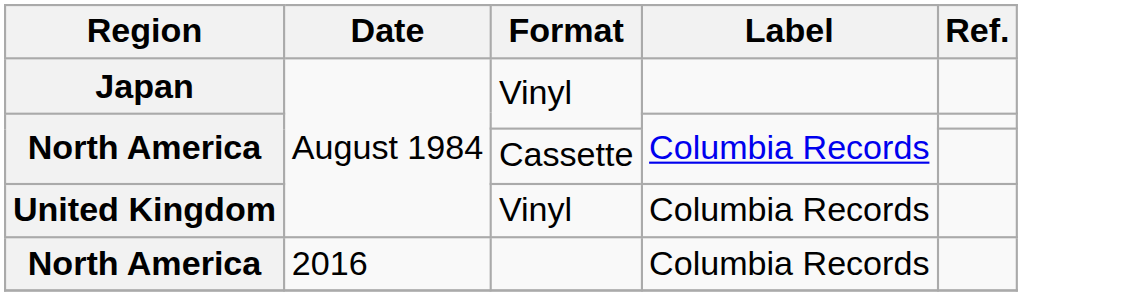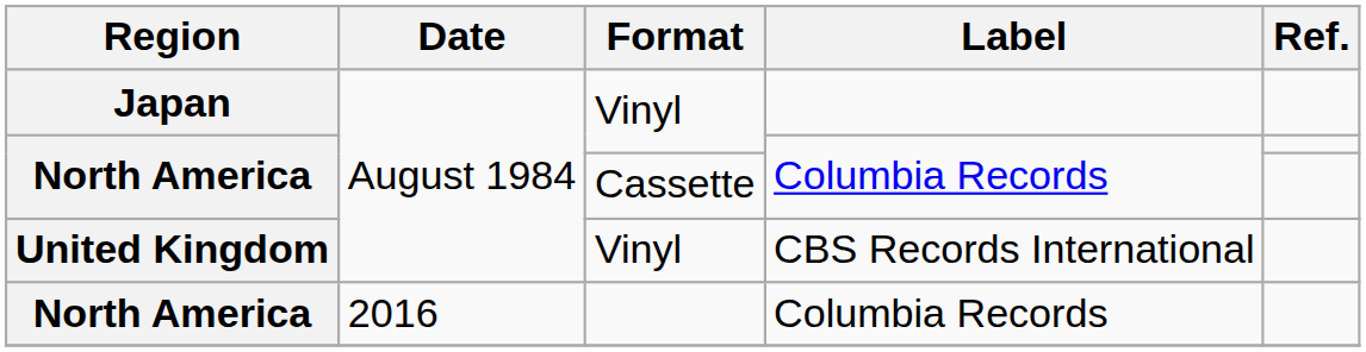 <table class="wikitable plainrowheaders">
 <tr>
 <th scope="col">Region</th>
 <th scope="col">Date</th>
 <th scope="col">Format</th>
 <th scope="col">Label</th>
 <th scope="col">Ref.</th>
 </tr>
 <tr>
 <th scope="row">Japan</th>
 <td rowspan="4">August 1984</td>
 <td rowspan="2">Vinyl</td>
 <td></td>
 <td></td>
 </tr>
 <tr>
 <th scope="row" rowspan="2">North America</th>
 <td rowspan="2"><a href='#'>Columbia Records</a></td>
 <td></td>
 </tr>
 <tr>
 <td>Cassette</td>
 <td></td>
 </tr>
 <tr>
 <th scope="row">United Kingdom</th>
 <td>Vinyl</td>
-<td>Columbia Records</td>
+<td>CBS Records International</td>
 <td></td>
 </tr>
 <tr>
 <th scope="row">North America</th>
 <td>2016</td>
 <td></td>
 <td>Columbia Records</td>
 <td></td>
 </tr>
 <tr>
 </tr>
 </table>
